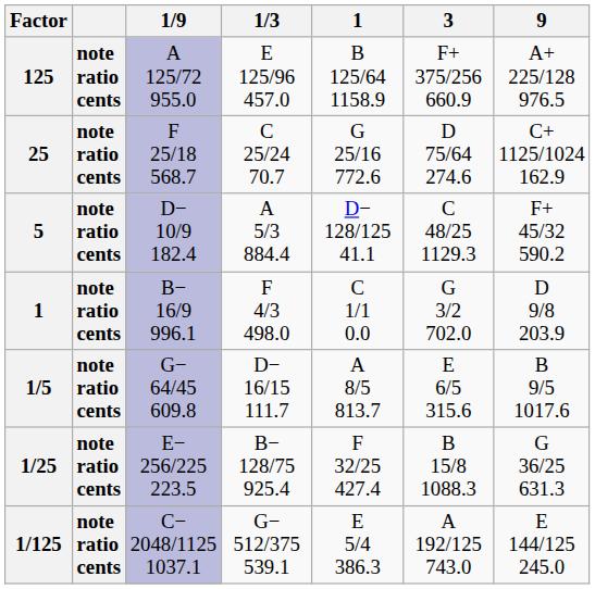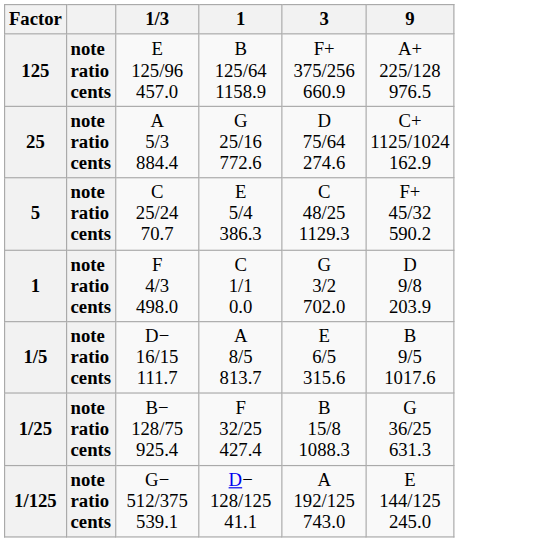 <table class="wikitable" style="text-align: center">
 <tr>
 <th>Factor</th>
 <th></th>
-<th style="width: 4em">1/9</th>
 <th style="width: 4em">1/3</th>
 <th style="width: 4em">1</th>
 <th style="width: 4em">3</th>
 <th style="width: 4em">9</th>
 </tr>
 <tr>
 <th>125</th>
 <th style="text-align: left">note <br> ratio <br> cents</th>
-<td style="background-color: #bbd">A<br> 125/72 <br> 955.0</td>
 <td>E<br> 125/96 <br> 457.0</td>
 <td>B<br> 125/64 <br> 1158.9</td>
 <td>F+<br> 375/256 <br> 660.9</td>
 <td>A+<br> 225/128 <br> 976.5</td>
 </tr>
 <tr>
 <th>25</th>
 <th style="text-align: left">note <br> ratio <br> cents</th>
-<td style="background-color: #bbd">F<br> 25/18 <br> 568.7</td>
-<td>C<br> 25/24 <br> 70.7</td>
+<td>A <br> 5/3 <br> 884.4</td>
 <td>G<br> 25/16 <br> 772.6</td>
 <td>D<br> 75/64 <br> 274.6</td>
 <td>C+<br> 1125/1024 <br> 162.9</td>
 </tr>
 <tr>
 <th>5</th>
 <th style="text-align: left">note <br> ratio <br> cents</th>
-<td style="background-color: #bbd">D− <br> 10/9 <br> 182.4</td>
-<td>A <br> 5/3 <br> 884.4</td>
-<td><a href='#'>D</a>− <br> 128/125 <br> 41.1</td>
+<td>C<br> 25/24 <br> 70.7</td>
+<td>E <br> 5/4 <br> 386.3</td>
 <td>C <br> 48/25 <br> 1129.3</td>
 <td>F+<br> 45/32 <br> 590.2</td>
 </tr>
 <tr>
 <th>1</th>
 <th style="text-align: left">note <br> ratio <br> cents</th>
-<td style="background-color: #bbd">B− <br> 16/9 <br> 996.1</td>
 <td>F <br> 4/3 <br> 498.0</td>
 <td>C <br> 1/1 <br> 0.0</td>
 <td>G <br> 3/2 <br> 702.0</td>
 <td>D <br> 9/8 <br> 203.9</td>
 </tr>
 <tr>
 <th>1/5</th>
 <th style="text-align: left">note <br> ratio <br> cents</th>
-<td style="background-color: #bbd">G− <br> 64/45 <br> 609.8</td>
 <td>D− <br> 16/15 <br> 111.7</td>
 <td>A <br> 8/5 <br> 813.7</td>
 <td>E <br> 6/5 <br> 315.6</td>
 <td>B <br> 9/5 <br> 1017.6</td>
 </tr>
 <tr>
 <th>1/25</th>
 <th style="text-align: left">note <br> ratio <br> cents</th>
-<td style="background-color: #bbd">E− <br> 256/225 <br> 223.5</td>
 <td>B− <br> 128/75 <br> 925.4</td>
 <td>F <br> 32/25 <br> 427.4</td>
 <td>B <br> 15/8 <br> 1088.3</td>
 <td>G <br> 36/25 <br> 631.3</td>
 </tr>
 <tr>
 <th>1/125</th>
 <th style="text-align: left">note <br> ratio <br> cents</th>
-<td style="background-color: #bbd">C− <br> 2048/1125 <br> 1037.1</td>
 <td>G− <br> 512/375 <br> 539.1</td>
-<td>E <br> 5/4 <br> 386.3</td>
+<td><a href='#'>D</a>− <br> 128/125 <br> 41.1</td>
 <td>A <br> 192/125 <br> 743.0</td>
 <td>E <br> 144/125 <br> 245.0</td>
 </tr>
 </table>
